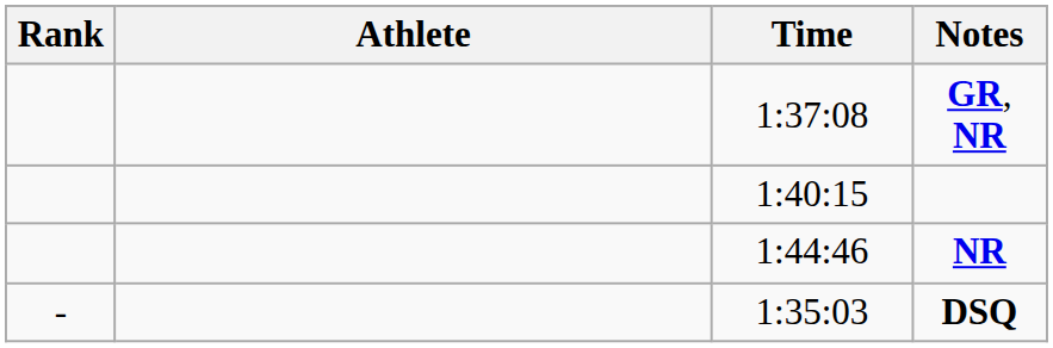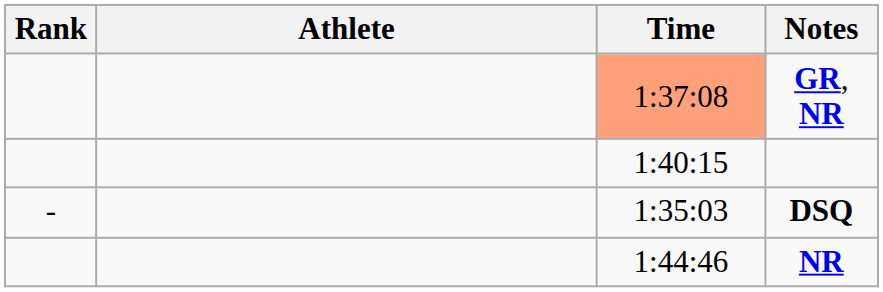 <table class="wikitable sortable" style="text-align:center">
 <tr>
 <th width=40>Rank</th>
 <th width=250>Athlete</th>
 <th width=80>Time</th>
 <th width=50>Notes</th>
 </tr>
 <tr>
 <td></td>
 <td align=left></td>
-<td>1:37:08</td>
+<td style="background: lightsalmon;">1:37:08</td>
 <td><strong><a href='#'>GR</a></strong>, <strong><a href='#'>NR</a></strong></td>
 </tr>
 <tr>
 <td></td>
 <td align=left></td>
 <td>1:40:15</td>
 <td></td>
 </tr>
 <tr>
+<td>-</td>
+<td align=left></td>
+<td>1:35:03</td>
+<td><strong>DSQ</strong></td>
+</tr>
+<tr>
 <td></td>
 <td align=left></td>
 <td>1:44:46</td>
 <td><strong><a href='#'>NR</a></strong></td>
 </tr>
-<tr>
-<td>-</td>
-<td align=left></td>
-<td>1:35:03</td>
-<td><strong>DSQ</strong></td>
-</tr>
 </table>
